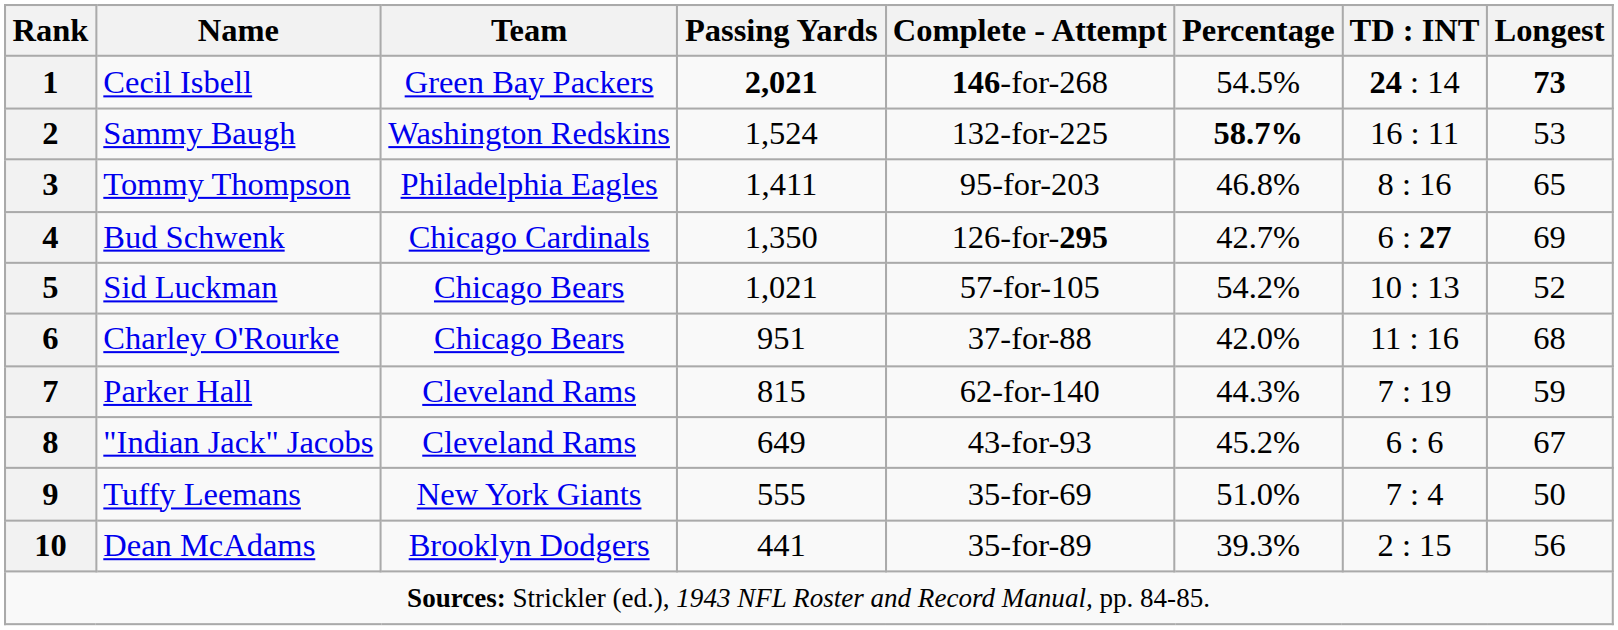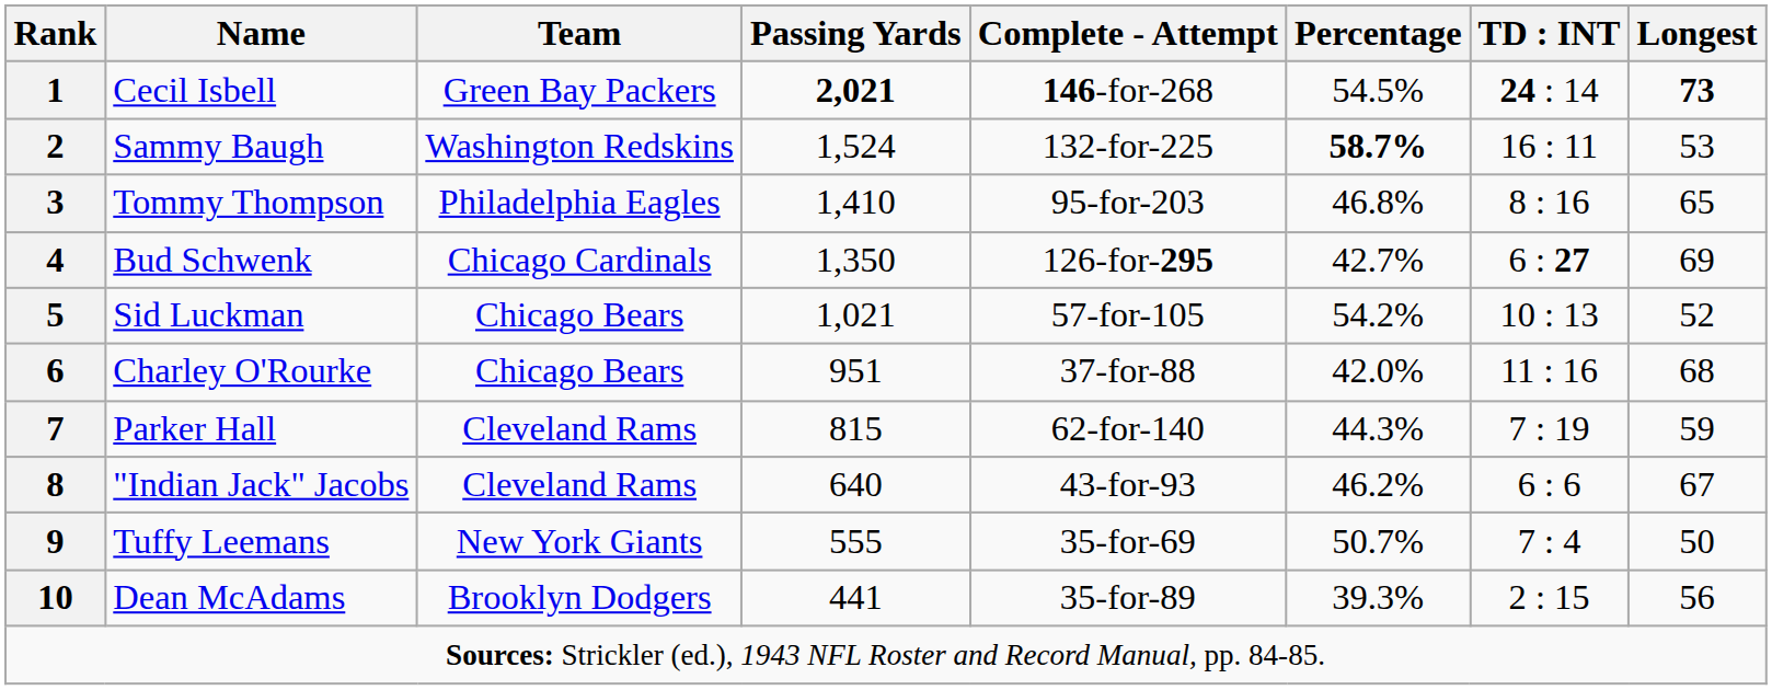 <table class="wikitable" style="text-align:center">
 <tr>
 <th>Rank</th>
 <th>Name</th>
 <th>Team</th>
 <th>Passing Yards</th>
 <th>Complete - Attempt</th>
 <th>Percentage</th>
 <th>TD : INT</th>
 <th>Longest</th>
 </tr>
 <tr>
 <th>1</th>
 <td style="text-align: left;"><a href='#'>Cecil Isbell</a></td>
 <td><a href='#'>Green Bay Packers</a></td>
 <td><strong>2,021</strong></td>
 <td><strong>146</strong>-for-268</td>
 <td>54.5%</td>
 <td><strong>24</strong> : 14</td>
 <td><strong>73</strong></td>
 </tr>
 <tr>
 <th>2</th>
 <td style="text-align: left;"><a href='#'>Sammy Baugh</a></td>
 <td><a href='#'>Washington Redskins</a></td>
 <td>1,524</td>
 <td>132-for-225</td>
 <td><strong>58.7%</strong></td>
 <td>16 : 11</td>
 <td>53</td>
 </tr>
 <tr>
 <th>3</th>
 <td style="text-align: left;"><a href='#'>Tommy Thompson</a></td>
 <td><a href='#'>Philadelphia Eagles</a></td>
-<td>1,411</td>
+<td>1,410</td>
 <td>95-for-203</td>
 <td>46.8%</td>
 <td>8 : 16</td>
 <td>65</td>
 </tr>
 <tr>
 <th>4</th>
 <td style="text-align: left;"><a href='#'>Bud Schwenk</a></td>
 <td><a href='#'>Chicago Cardinals</a></td>
 <td>1,350</td>
 <td>126-for-<strong>295</strong></td>
 <td>42.7%</td>
 <td>6 : <strong>27</strong></td>
 <td>69</td>
 </tr>
 <tr>
 <th>5</th>
 <td style="text-align: left;"><a href='#'>Sid Luckman</a></td>
 <td><a href='#'>Chicago Bears</a></td>
 <td>1,021</td>
 <td>57-for-105</td>
 <td>54.2%</td>
 <td>10 : 13</td>
 <td>52</td>
 </tr>
 <tr>
 <th>6</th>
 <td style="text-align: left;"><a href='#'>Charley O'Rourke</a></td>
 <td><a href='#'>Chicago Bears</a></td>
 <td>951</td>
 <td>37-for-88</td>
 <td>42.0%</td>
 <td>11 : 16</td>
 <td>68</td>
 </tr>
 <tr>
 <th>7</th>
 <td style="text-align: left;"><a href='#'>Parker Hall</a></td>
 <td><a href='#'>Cleveland Rams</a></td>
 <td>815</td>
 <td>62-for-140</td>
 <td>44.3%</td>
 <td>7 : 19</td>
 <td>59</td>
 </tr>
 <tr>
 <th>8</th>
 <td style="text-align: left;"><a href='#'>"Indian Jack" Jacobs</a></td>
 <td><a href='#'>Cleveland Rams</a></td>
-<td>649</td>
+<td>640</td>
 <td>43-for-93</td>
-<td>45.2%</td>
+<td>46.2%</td>
 <td>6 : 6</td>
 <td>67</td>
 </tr>
 <tr>
 <th>9</th>
 <td style="text-align: left;"><a href='#'>Tuffy Leemans</a></td>
 <td><a href='#'>New York Giants</a></td>
 <td>555</td>
 <td>35-for-69</td>
-<td>51.0%</td>
+<td>50.7%</td>
 <td>7 : 4</td>
 <td>50</td>
 </tr>
 <tr>
 <th>10</th>
 <td style="text-align: left;"><a href='#'>Dean McAdams</a></td>
 <td><a href='#'>Brooklyn Dodgers</a></td>
 <td>441</td>
 <td>35-for-89</td>
 <td>39.3%</td>
 <td>2 : 15</td>
 <td>56</td>
 </tr>
 <tr>
 <td colspan="8"><small><strong>Sources:</strong> Strickler (ed.), <em>1943 NFL Roster and Record Manual,</em> pp. 84-85.</small></td>
 </tr>
 </table>
